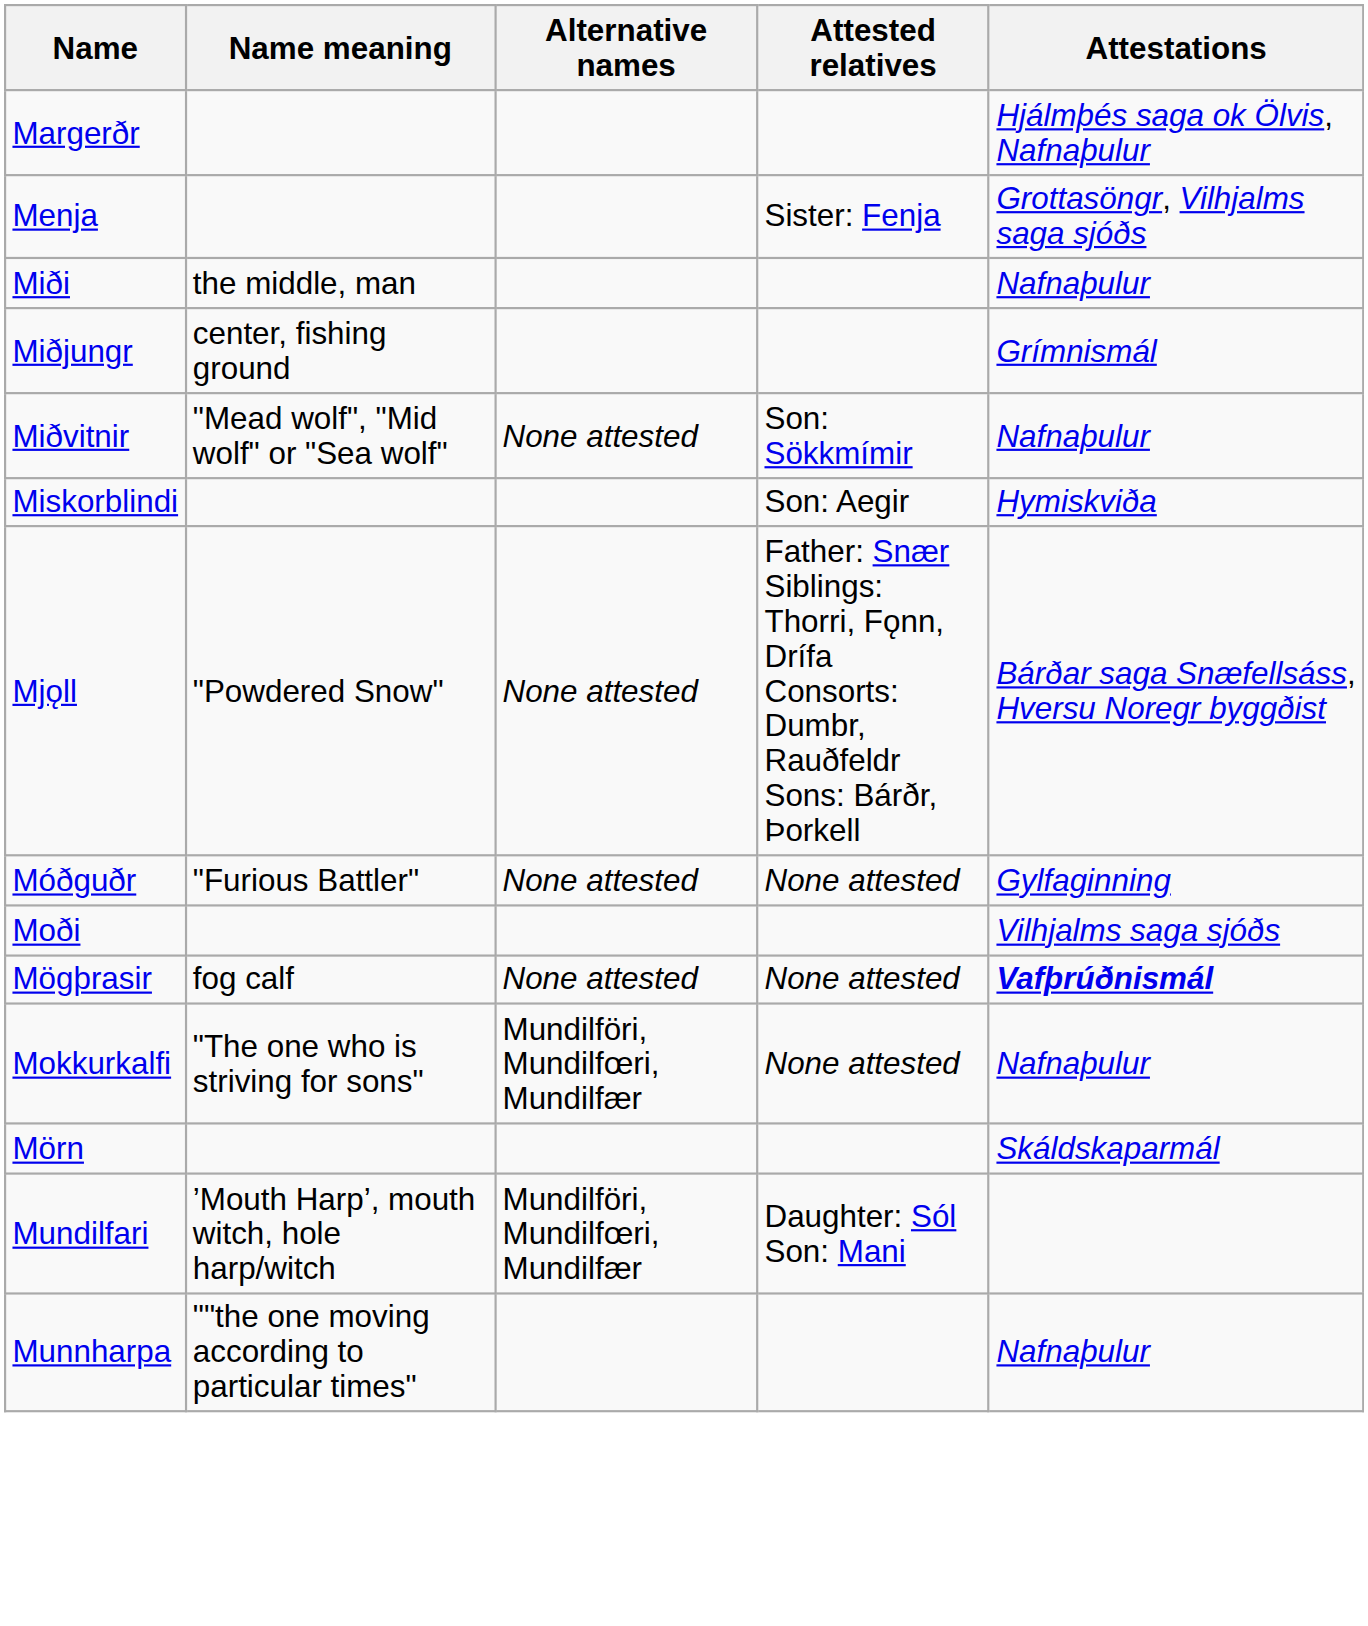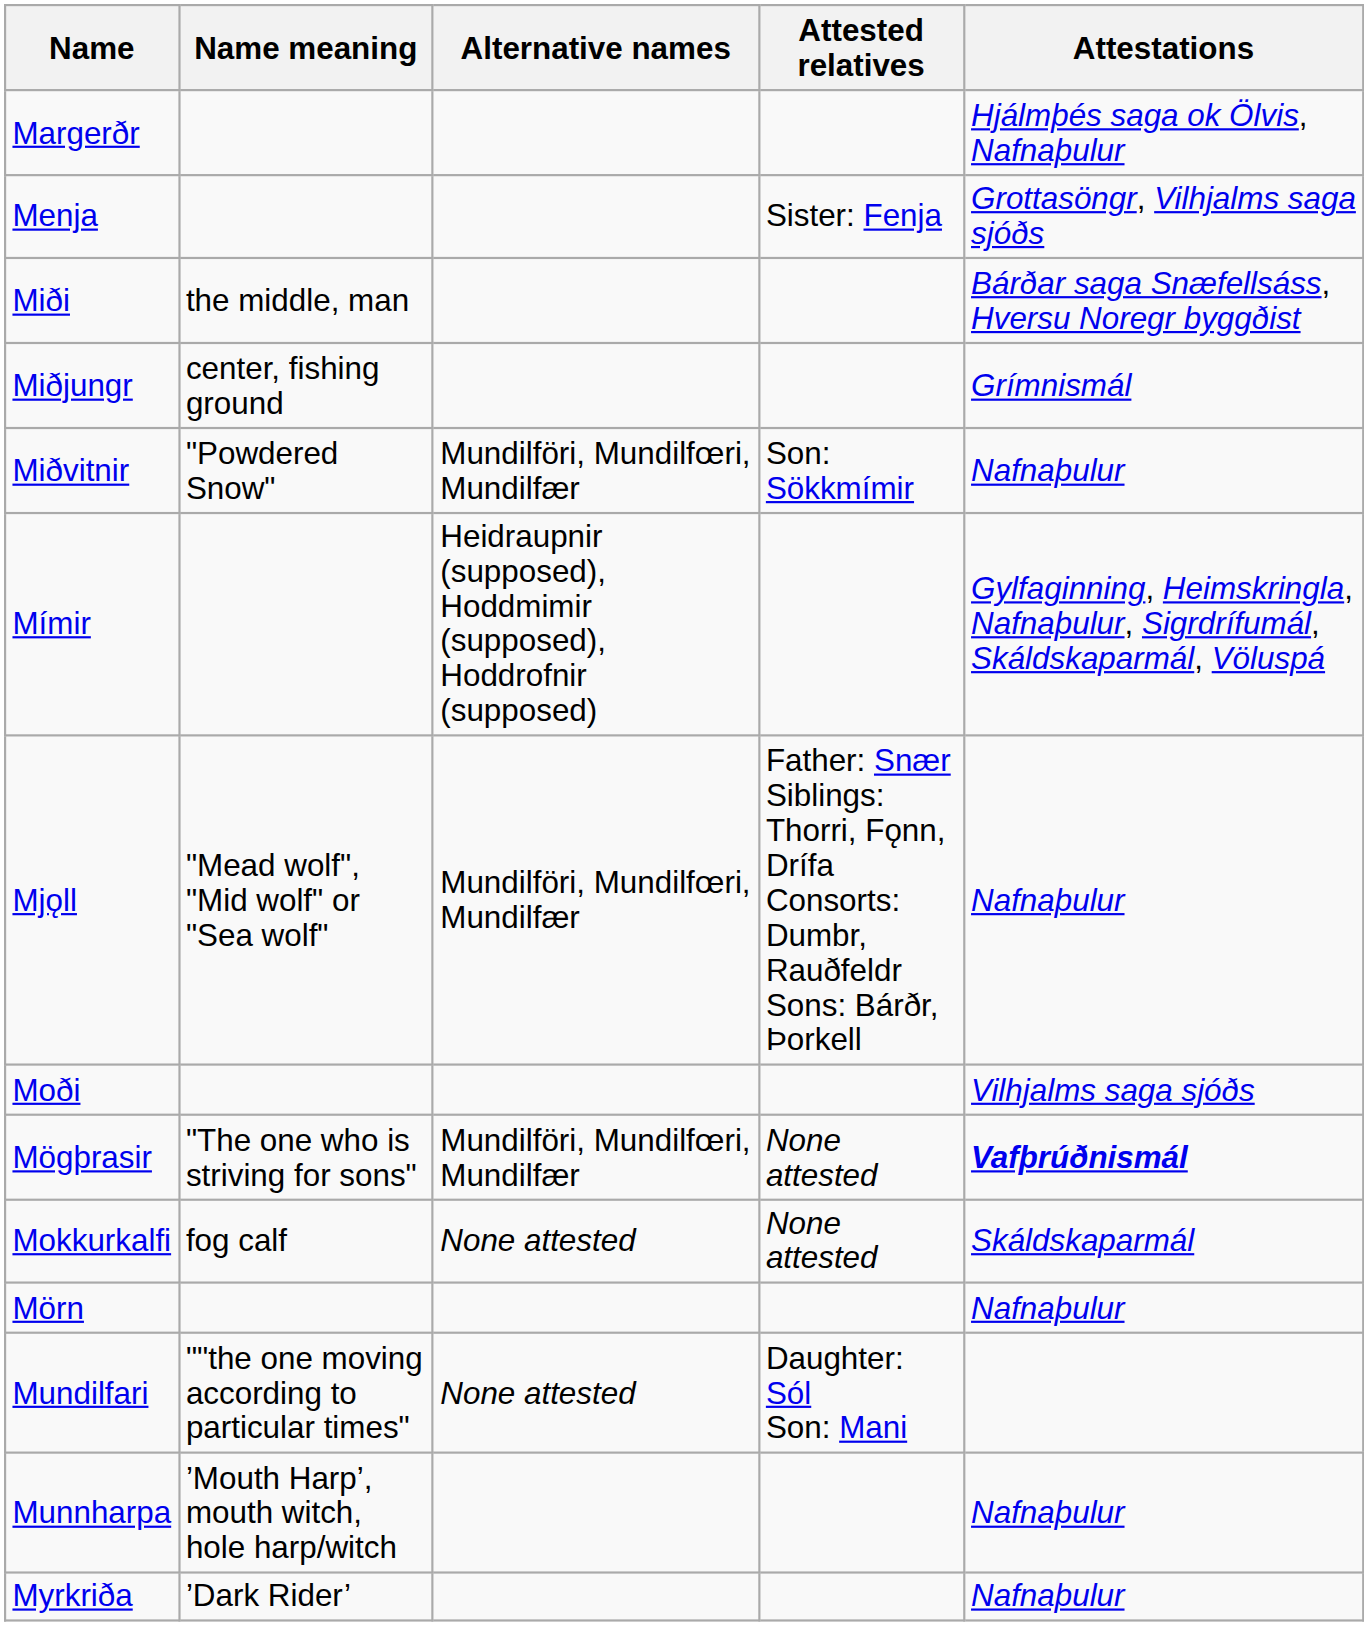 <table class="wikitable sortable" style="font-size: 90%; width: 100%">
 <tr>
 <th>Name</th>
 <th>Name meaning</th>
 <th>Alternative names</th>
 <th>Attested relatives</th>
 <th>Attestations</th>
 </tr>
 <tr>
 <td><a href='#'>Margerðr</a></td>
 <td></td>
 <td></td>
 <td></td>
 <td><em><a href='#'>Hjálmþés saga ok Ölvis</a></em>, <em><a href='#'>Nafnaþulur</a></em></td>
 </tr>
 <tr>
 <td><a href='#'>Menja</a></td>
 <td></td>
 <td></td>
 <td>Sister: <a href='#'>Fenja</a></td>
 <td><em><a href='#'>Grottasöngr</a></em>, <em><a href='#'>Vilhjalms saga sjóðs</a></em></td>
 </tr>
 <tr>
 <td><a href='#'>Miði</a></td>
 <td>the middle, man</td>
 <td></td>
 <td></td>
-<td><em><a href='#'>Nafnaþulur</a></em></td>
+<td><em><a href='#'>Bárðar saga Snæfellsáss</a></em>, <em><a href='#'>Hversu Noregr byggðist</a></em></td>
 </tr>
 <tr>
 <td><a href='#'>Miðjungr</a></td>
 <td>center, fishing ground</td>
 <td></td>
 <td></td>
 <td><em><a href='#'>Grímnismál</a></em></td>
 </tr>
 <tr>
 <td><a href='#'>Miðvitnir</a></td>
-<td>"Mead wolf", "Mid wolf" or "Sea wolf"</td>
-<td><em>None attested</em></td>
+<td>"Powdered Snow"</td>
+<td>Mundilföri, Mundilfœri, Mundilfær</td>
 <td>Son: <a href='#'>Sökkmímir</a></td>
 <td><em><a href='#'>Nafnaþulur</a></em></td>
 </tr>
 <tr>
-<td><a href='#'>Miskorblindi</a></td>
+<td><a href='#'>Mímir</a></td>
 <td></td>
+<td>Heidraupnir (supposed), Hoddmimir (supposed), Hoddrofnir (supposed)</td>
 <td></td>
-<td>Son: Aegir</td>
-<td><em><a href='#'>Hymiskviða</a></em></td>
+<td><em><a href='#'>Gylfaginning</a></em>, <em><a href='#'>Heimskringla</a></em>, <em><a href='#'>Nafnaþulur</a></em>, <em><a href='#'>Sigrdrífumál</a></em>, <em><a href='#'>Skáldskaparmál</a></em>, <em><a href='#'>Völuspá</a></em></td>
 </tr>
 <tr>
 <td><a href='#'>Mjǫll</a></td>
-<td>"Powdered Snow"</td>
-<td><em>None attested</em></td>
+<td>"Mead wolf", "Mid wolf" or "Sea wolf"</td>
+<td>Mundilföri, Mundilfœri, Mundilfær</td>
 <td>Father: <a href='#'>Snær</a> <br> Siblings: Thorri, Fǫnn, Drífa <br> Consorts: Dumbr, Rauðfeldr <br> Sons: Bárðr, Þorkell</td>
-<td><em><a href='#'>Bárðar saga Snæfellsáss</a></em>, <em><a href='#'>Hversu Noregr byggðist</a></em></td>
-</tr>
-<tr>
-<td><a href='#'>Móðguðr</a></td>
-<td>"Furious Battler"</td>
-<td><em>None attested</em></td>
-<td><em>None attested</em></td>
-<td><em><a href='#'>Gylfaginning</a></em></td>
+<td><em><a href='#'>Nafnaþulur</a></em></td>
 </tr>
 <tr>
 <td><a href='#'>Moði</a></td>
 <td></td>
 <td></td>
 <td></td>
 <td><em><a href='#'>Vilhjalms saga sjóðs</a></em></td>
 </tr>
 <tr>
 <td><a href='#'>Mögþrasir</a></td>
-<td>fog calf</td>
-<td><em>None attested</em></td>
+<td>"The one who is striving for sons"</td>
+<td>Mundilföri, Mundilfœri, Mundilfær</td>
 <td><em>None attested</em></td>
 <td><strong><em><a href='#'>Vafþrúðnismál</a></em></strong></td>
 </tr>
 <tr>
 <td><a href='#'>Mokkurkalfi</a></td>
-<td>"The one who is striving for sons"</td>
-<td>Mundilföri, Mundilfœri, Mundilfær</td>
+<td>fog calf</td>
 <td><em>None attested</em></td>
-<td><em><a href='#'>Nafnaþulur</a></em></td>
+<td><em>None attested</em></td>
+<td><em><a href='#'>Skáldskaparmál</a></em></td>
 </tr>
 <tr>
 <td><a href='#'>Mörn</a></td>
 <td></td>
 <td></td>
 <td></td>
-<td><em><a href='#'>Skáldskaparmál</a></em></td>
+<td><em><a href='#'>Nafnaþulur</a></em></td>
 </tr>
 <tr>
 <td><a href='#'>Mundilfari</a></td>
-<td>’Mouth Harp’, mouth witch, hole harp/witch</td>
-<td>Mundilföri, Mundilfœri, Mundilfær</td>
+<td>""the one moving according to particular times"</td>
+<td><em>None attested</em></td>
 <td>Daughter: <a href='#'>Sól</a> <br> Son: <a href='#'>Mani</a></td>
 </tr>
 <tr>
 <td><a href='#'>Munnharpa</a></td>
-<td>""the one moving according to particular times"</td>
+<td>’Mouth Harp’, mouth witch, hole harp/witch</td>
+<td></td>
+<td></td>
+<td><em><a href='#'>Nafnaþulur</a></em></td>
+</tr>
+<tr>
+<td><a href='#'>Myrkriða</a></td>
+<td>’Dark Rider’</td>
 <td></td>
 <td></td>
 <td><em><a href='#'>Nafnaþulur</a></em></td>
 </tr>
 </table>
